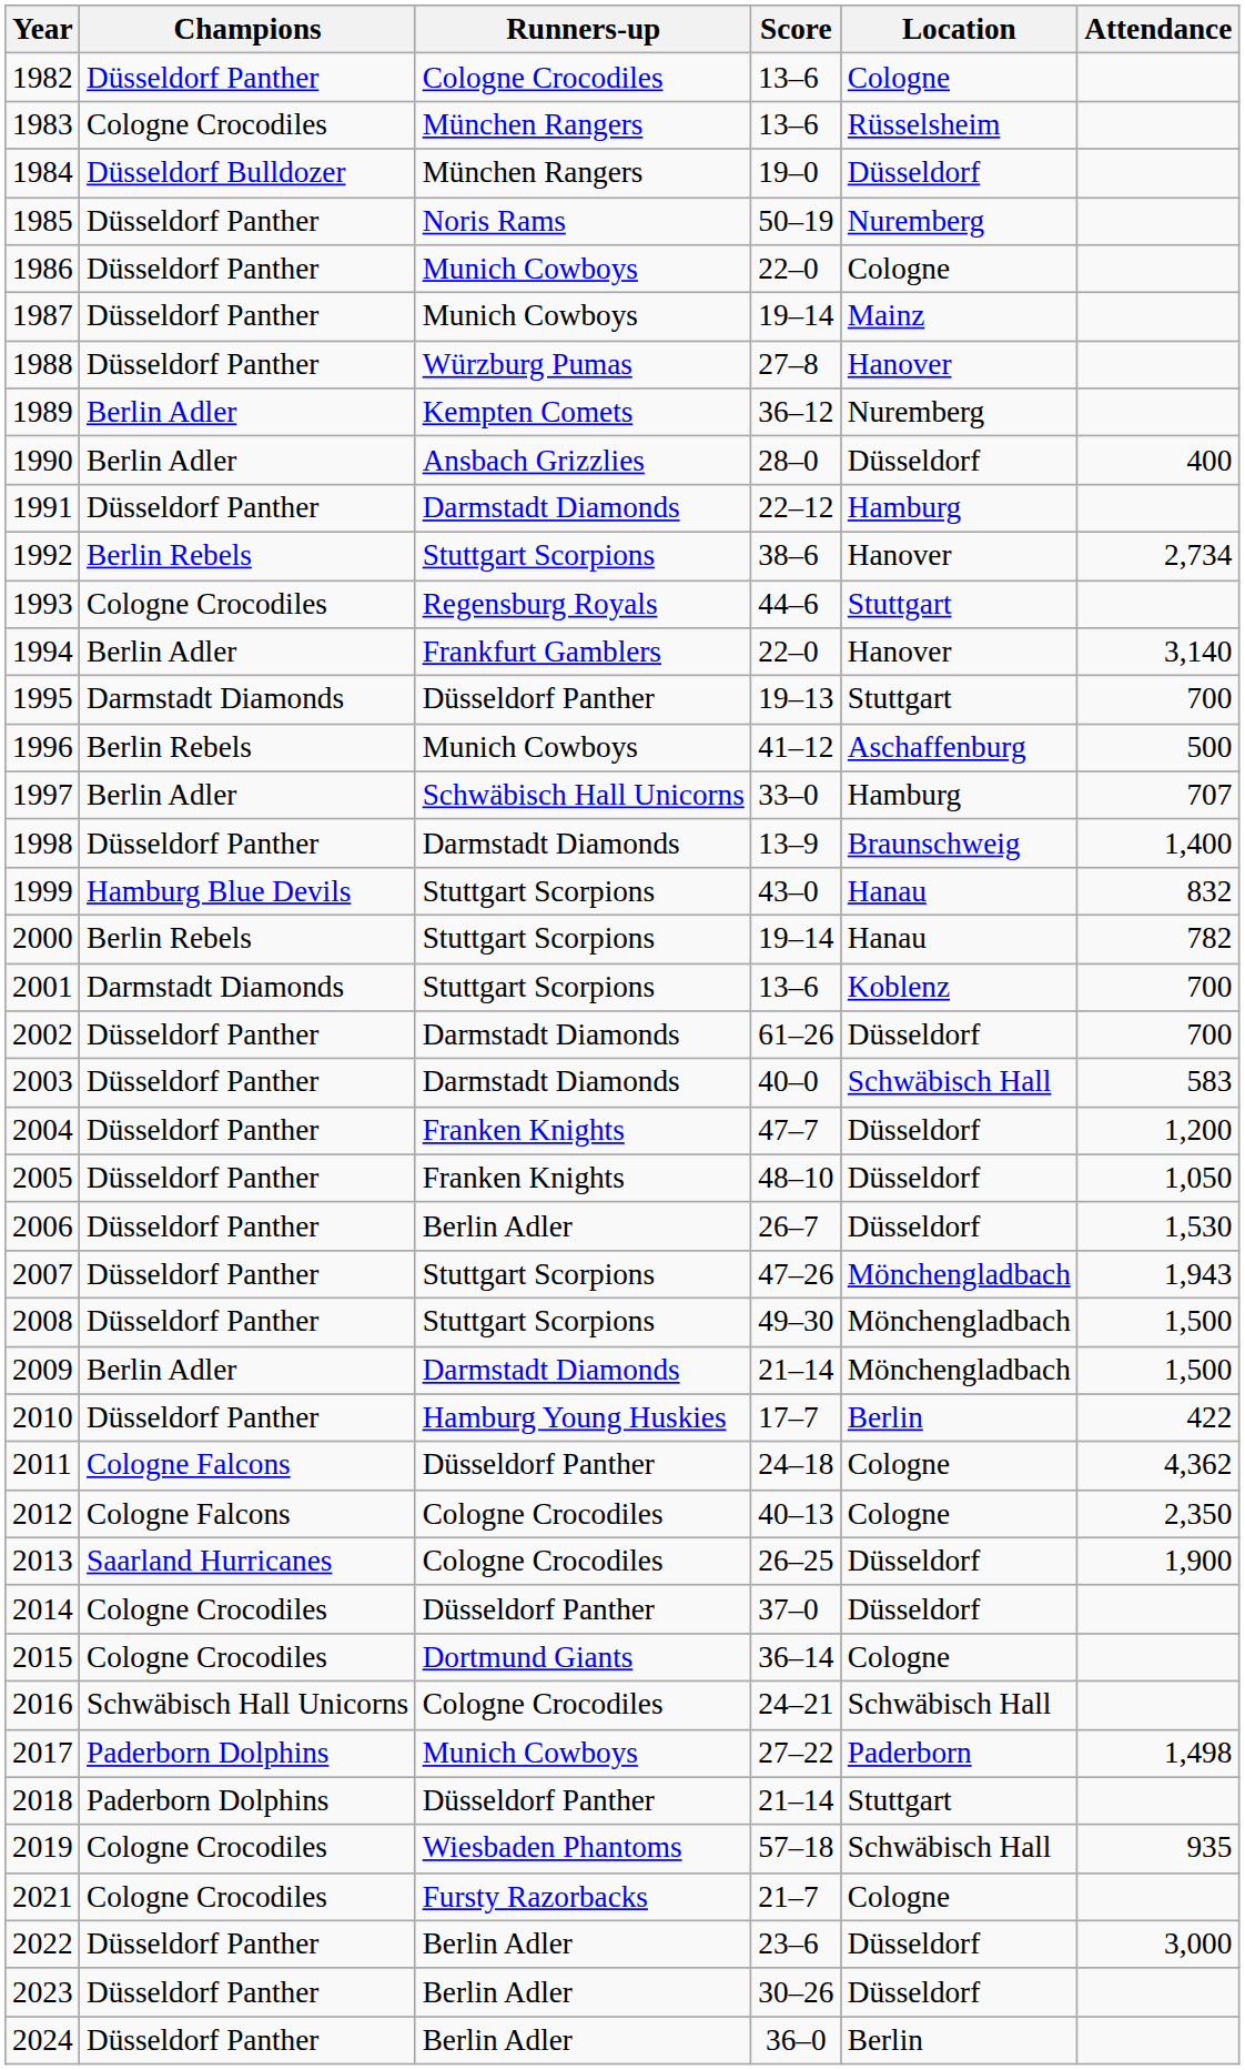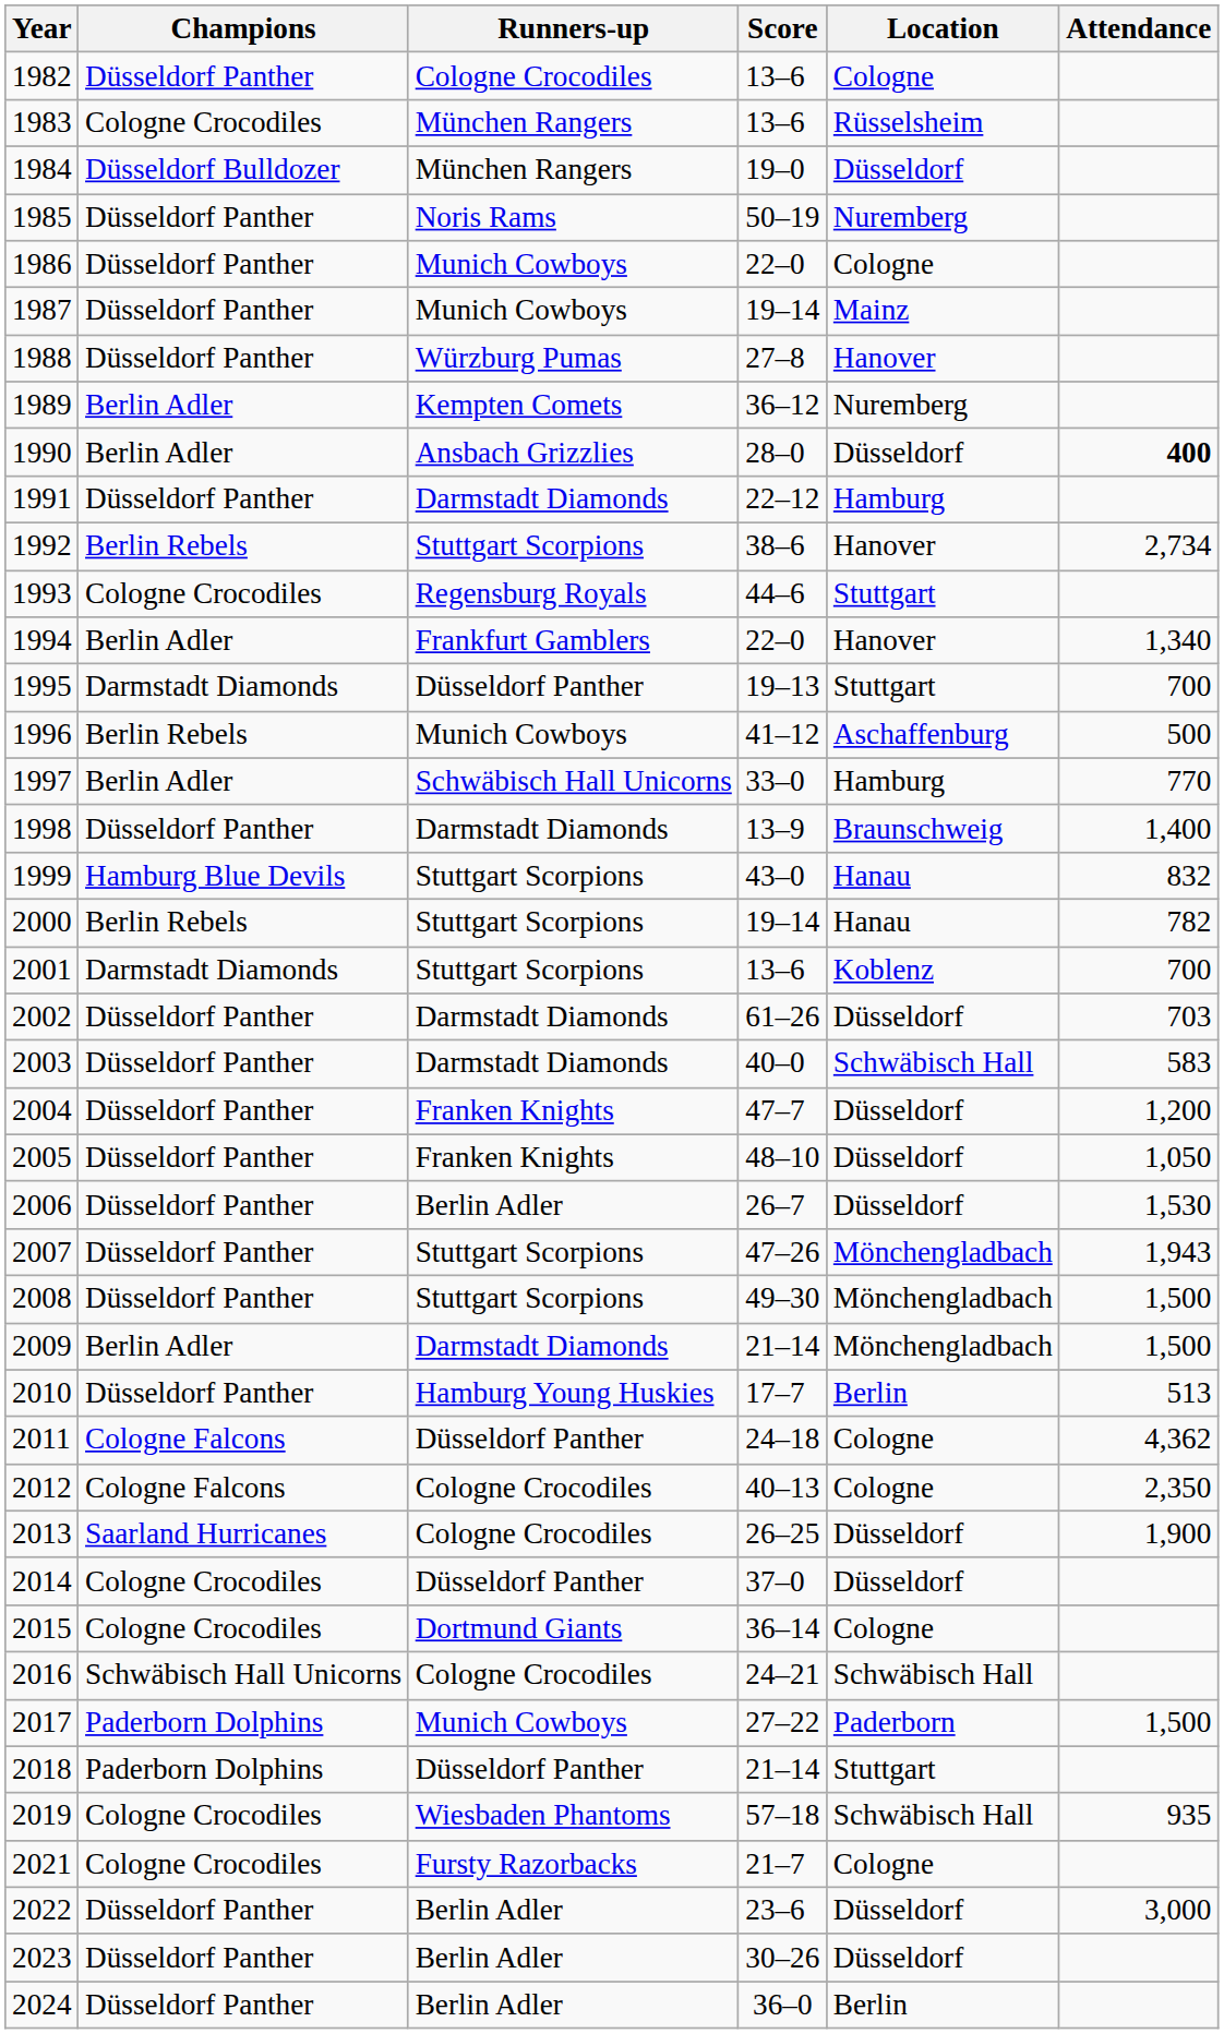 <table class="wikitable">
 <tr>
 <th>Year</th>
 <th>Champions</th>
 <th>Runners-up</th>
 <th>Score</th>
 <th>Location</th>
 <th>Attendance</th>
 </tr>
 <tr>
 <td>1982</td>
 <td><a href='#'>Düsseldorf Panther</a></td>
 <td><a href='#'>Cologne Crocodiles</a></td>
 <td>13–6</td>
 <td><a href='#'>Cologne</a></td>
 <td></td>
 </tr>
 <tr>
 <td>1983</td>
 <td>Cologne Crocodiles</td>
 <td><a href='#'>München Rangers</a></td>
 <td>13–6</td>
 <td><a href='#'>Rüsselsheim</a></td>
 <td></td>
 </tr>
 <tr>
 <td>1984</td>
 <td><a href='#'>Düsseldorf Bulldozer</a></td>
 <td>München Rangers</td>
 <td>19–0</td>
 <td><a href='#'>Düsseldorf</a></td>
 <td></td>
 </tr>
 <tr>
 <td>1985</td>
 <td>Düsseldorf Panther</td>
 <td><a href='#'>Noris Rams</a></td>
 <td>50–19</td>
 <td><a href='#'>Nuremberg</a></td>
 <td></td>
 </tr>
 <tr>
 <td>1986</td>
 <td>Düsseldorf Panther</td>
 <td><a href='#'>Munich Cowboys</a></td>
 <td>22–0</td>
 <td>Cologne</td>
 <td></td>
 </tr>
 <tr>
 <td>1987</td>
 <td>Düsseldorf Panther</td>
 <td>Munich Cowboys</td>
 <td>19–14</td>
 <td><a href='#'>Mainz</a></td>
 <td></td>
 </tr>
 <tr>
 <td>1988</td>
 <td>Düsseldorf Panther</td>
 <td><a href='#'>Würzburg Pumas</a></td>
 <td>27–8</td>
 <td><a href='#'>Hanover</a></td>
 <td></td>
 </tr>
 <tr>
 <td>1989</td>
 <td><a href='#'>Berlin Adler</a></td>
 <td><a href='#'>Kempten Comets</a></td>
 <td>36–12</td>
 <td>Nuremberg</td>
 <td></td>
 </tr>
 <tr>
 <td>1990</td>
 <td>Berlin Adler</td>
 <td><a href='#'>Ansbach Grizzlies</a></td>
 <td>28–0</td>
 <td>Düsseldorf</td>
-<td style="text-align:right">400</td>
+<td style="text-align:right"><strong>400</strong></td>
 </tr>
 <tr>
 <td>1991</td>
 <td>Düsseldorf Panther</td>
 <td><a href='#'>Darmstadt Diamonds</a></td>
 <td>22–12</td>
 <td><a href='#'>Hamburg</a></td>
 <td></td>
 </tr>
 <tr>
 <td>1992</td>
 <td><a href='#'>Berlin Rebels</a></td>
 <td><a href='#'>Stuttgart Scorpions</a></td>
 <td>38–6</td>
 <td>Hanover</td>
 <td style="text-align:right">2,734</td>
 </tr>
 <tr>
 <td>1993</td>
 <td>Cologne Crocodiles</td>
 <td><a href='#'>Regensburg Royals</a></td>
 <td>44–6</td>
 <td><a href='#'>Stuttgart</a></td>
 <td></td>
 </tr>
 <tr>
 <td>1994</td>
 <td>Berlin Adler</td>
 <td><a href='#'>Frankfurt Gamblers</a></td>
 <td>22–0</td>
 <td>Hanover</td>
-<td style="text-align:right">3,140</td>
+<td style="text-align:right">1,340</td>
 </tr>
 <tr>
 <td>1995</td>
 <td>Darmstadt Diamonds</td>
 <td>Düsseldorf Panther</td>
 <td>19–13</td>
 <td>Stuttgart</td>
 <td style="text-align:right">700</td>
 </tr>
 <tr>
 <td>1996</td>
 <td>Berlin Rebels</td>
 <td>Munich Cowboys</td>
 <td>41–12</td>
 <td><a href='#'>Aschaffenburg</a></td>
 <td style="text-align:right">500</td>
 </tr>
 <tr>
 <td>1997</td>
 <td>Berlin Adler</td>
 <td><a href='#'>Schwäbisch Hall Unicorns</a></td>
 <td>33–0</td>
 <td>Hamburg</td>
-<td style="text-align:right">707</td>
+<td style="text-align:right">770</td>
 </tr>
 <tr>
 <td>1998</td>
 <td>Düsseldorf Panther</td>
 <td>Darmstadt Diamonds</td>
 <td>13–9</td>
 <td><a href='#'>Braunschweig</a></td>
 <td style="text-align:right">1,400</td>
 </tr>
 <tr>
 <td>1999</td>
 <td><a href='#'>Hamburg Blue Devils</a></td>
 <td>Stuttgart Scorpions</td>
 <td>43–0</td>
 <td><a href='#'>Hanau</a></td>
 <td style="text-align:right">832</td>
 </tr>
 <tr>
 <td>2000</td>
 <td>Berlin Rebels</td>
 <td>Stuttgart Scorpions</td>
 <td>19–14</td>
 <td>Hanau</td>
 <td style="text-align:right">782</td>
 </tr>
 <tr>
 <td>2001</td>
 <td>Darmstadt Diamonds</td>
 <td>Stuttgart Scorpions</td>
 <td>13–6</td>
 <td><a href='#'>Koblenz</a></td>
 <td style="text-align:right">700</td>
 </tr>
 <tr>
 <td>2002</td>
 <td>Düsseldorf Panther</td>
 <td>Darmstadt Diamonds</td>
 <td>61–26</td>
 <td>Düsseldorf</td>
-<td style="text-align:right">700</td>
+<td style="text-align:right">703</td>
 </tr>
 <tr>
 <td>2003</td>
 <td>Düsseldorf Panther</td>
 <td>Darmstadt Diamonds</td>
 <td>40–0</td>
 <td><a href='#'>Schwäbisch Hall</a></td>
 <td style="text-align:right">583</td>
 </tr>
 <tr>
 <td>2004</td>
 <td>Düsseldorf Panther</td>
 <td><a href='#'>Franken Knights</a></td>
 <td>47–7</td>
 <td>Düsseldorf</td>
 <td style="text-align:right">1,200</td>
 </tr>
 <tr>
 <td>2005</td>
 <td>Düsseldorf Panther</td>
 <td>Franken Knights</td>
 <td>48–10</td>
 <td>Düsseldorf</td>
 <td style="text-align:right">1,050</td>
 </tr>
 <tr>
 <td>2006</td>
 <td>Düsseldorf Panther</td>
 <td>Berlin Adler</td>
 <td>26–7</td>
 <td>Düsseldorf</td>
 <td style="text-align:right">1,530</td>
 </tr>
 <tr>
 <td>2007</td>
 <td>Düsseldorf Panther</td>
 <td>Stuttgart Scorpions</td>
 <td>47–26</td>
 <td><a href='#'>Mönchengladbach</a></td>
 <td style="text-align:right">1,943</td>
 </tr>
 <tr>
 <td>2008</td>
 <td>Düsseldorf Panther</td>
 <td>Stuttgart Scorpions</td>
 <td>49–30</td>
 <td>Mönchengladbach</td>
 <td style="text-align:right">1,500</td>
 </tr>
 <tr>
 <td>2009</td>
 <td>Berlin Adler</td>
 <td><a href='#'>Darmstadt Diamonds</a></td>
 <td>21–14</td>
 <td>Mönchengladbach</td>
 <td style="text-align:right">1,500</td>
 </tr>
 <tr>
 <td>2010</td>
 <td>Düsseldorf Panther</td>
 <td><a href='#'>Hamburg Young Huskies</a></td>
 <td>17–7</td>
 <td><a href='#'>Berlin</a></td>
-<td style="text-align:right">422</td>
+<td style="text-align:right">513</td>
 </tr>
 <tr>
 <td>2011</td>
 <td><a href='#'>Cologne Falcons</a></td>
 <td>Düsseldorf Panther</td>
 <td>24–18</td>
 <td>Cologne</td>
 <td style="text-align:right">4,362</td>
 </tr>
 <tr>
 <td>2012</td>
 <td>Cologne Falcons</td>
 <td>Cologne Crocodiles</td>
 <td>40–13</td>
 <td>Cologne</td>
 <td style="text-align:right">2,350</td>
 </tr>
 <tr>
 <td>2013</td>
 <td><a href='#'>Saarland Hurricanes</a></td>
 <td>Cologne Crocodiles</td>
 <td>26–25</td>
 <td>Düsseldorf</td>
 <td style="text-align:right">1,900</td>
 </tr>
 <tr>
 <td>2014</td>
 <td>Cologne Crocodiles</td>
 <td>Düsseldorf Panther</td>
 <td>37–0</td>
 <td>Düsseldorf</td>
 <td></td>
 </tr>
 <tr>
 <td>2015</td>
 <td>Cologne Crocodiles</td>
 <td><a href='#'>Dortmund Giants</a></td>
 <td>36–14</td>
 <td>Cologne</td>
 <td></td>
 </tr>
 <tr>
 <td>2016</td>
 <td>Schwäbisch Hall Unicorns</td>
 <td>Cologne Crocodiles</td>
 <td>24–21</td>
 <td>Schwäbisch Hall</td>
 <td></td>
 </tr>
 <tr>
 <td>2017</td>
 <td><a href='#'>Paderborn Dolphins</a></td>
 <td><a href='#'>Munich Cowboys</a></td>
 <td>27–22</td>
 <td><a href='#'>Paderborn</a></td>
-<td style="text-align:right">1,498</td>
+<td style="text-align:right">1,500</td>
 </tr>
 <tr>
 <td>2018</td>
 <td>Paderborn Dolphins</td>
 <td>Düsseldorf Panther</td>
 <td>21–14</td>
 <td>Stuttgart</td>
 <td></td>
 </tr>
 <tr>
 <td>2019</td>
 <td>Cologne Crocodiles</td>
 <td><a href='#'>Wiesbaden Phantoms</a></td>
 <td>57–18</td>
 <td>Schwäbisch Hall</td>
 <td style="text-align:right">935</td>
 </tr>
 <tr>
 <td>2021</td>
 <td>Cologne Crocodiles</td>
 <td><a href='#'>Fursty Razorbacks</a></td>
 <td>21–7</td>
 <td>Cologne</td>
 </tr>
 <tr>
 <td>2022</td>
 <td>Düsseldorf Panther</td>
 <td>Berlin Adler</td>
 <td>23–6</td>
 <td>Düsseldorf</td>
 <td style="text-align:right">3,000</td>
 </tr>
 <tr>
 <td>2023</td>
 <td>Düsseldorf Panther</td>
 <td>Berlin Adler</td>
 <td>30–26</td>
 <td>Düsseldorf</td>
 <td></td>
 </tr>
 <tr>
 <td>2024</td>
 <td>Düsseldorf Panther</td>
 <td>Berlin Adler</td>
 <td style="text-align:center">36–0</td>
 <td>Berlin</td>
 <td></td>
 </tr>
 </table>
